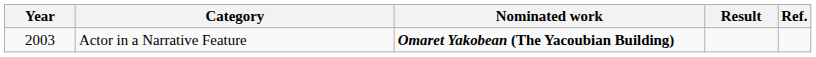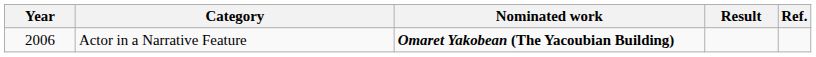 <table class="wikitable">
 <tr>
 <th scope="col" style="width:5em;">Year</th>
 <th scope="col" style="width:26em;">Category</th>
 <th scope="col" style="width:25em;">Nominated work</th>
 <th scope="col" style="width:5em;">Result</th>
 <th>Ref.</th>
 </tr>
 <tr>
-<td style="text-align:center;">2003</td>
+<td style="text-align:center;">2006</td>
 <td>Actor in a Narrative Feature</td>
 <td><strong><em>Omaret Yakobean</em> (The Yacoubian Building)</strong></td>
 <td></td>
 <td></td>
 </tr>
 </table>
